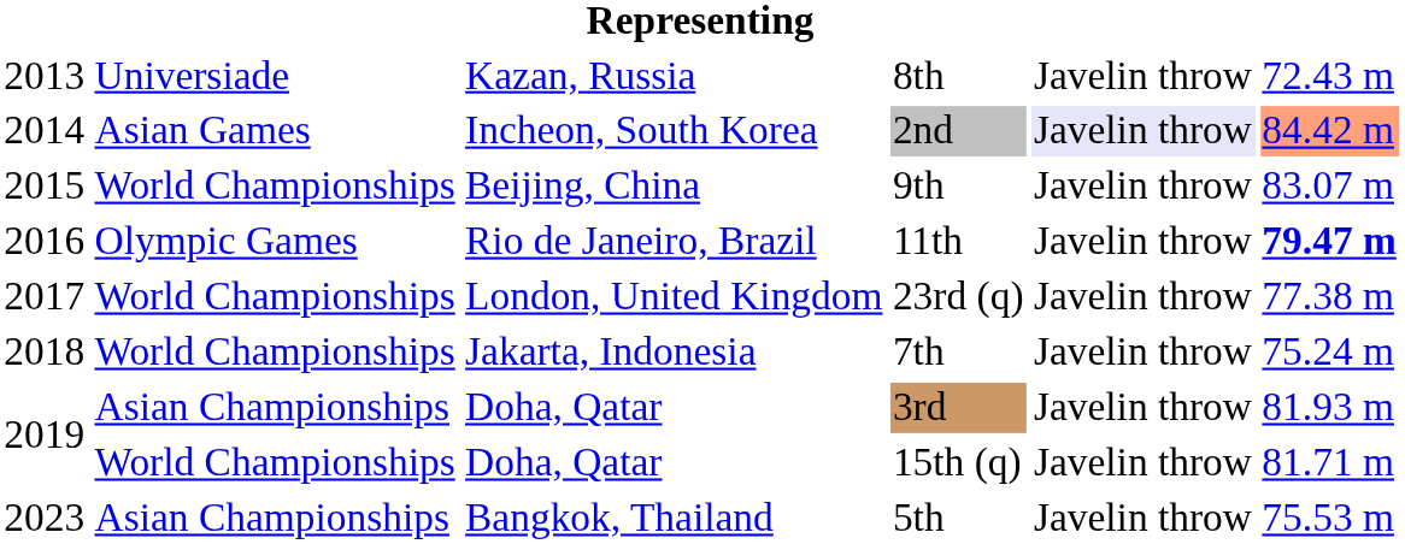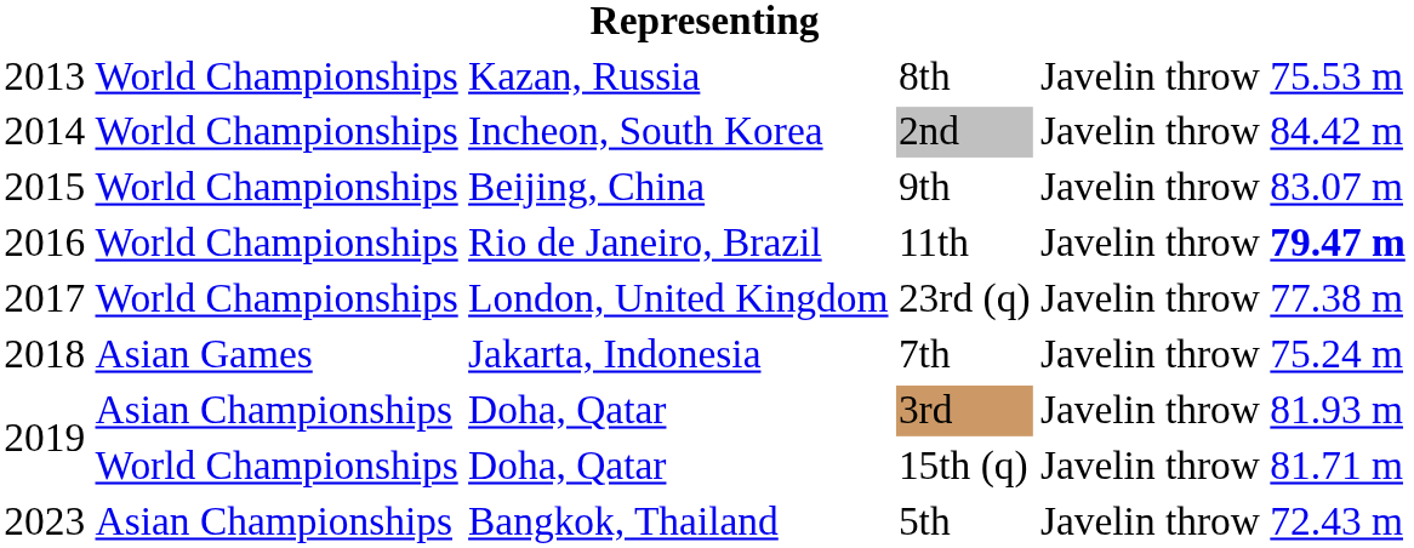 <table>
 <tr>
 <th colspan="6">Representing </th>
 </tr>
 <tr>
 <td>2013</td>
-<td><a href='#'>Universiade</a></td>
+<td><a href='#'>World Championships</a></td>
 <td><a href='#'>Kazan, Russia</a></td>
 <td>8th</td>
 <td>Javelin throw</td>
-<td><a href='#'>72.43 m</a></td>
+<td><a href='#'>75.53 m</a></td>
 </tr>
 <tr>
 <td>2014</td>
-<td><a href='#'>Asian Games</a></td>
+<td><a href='#'>World Championships</a></td>
 <td><a href='#'>Incheon, South Korea</a></td>
 <td bgcolor=silver>2nd</td>
-<td style="background: lavender;">Javelin throw</td>
-<td style="background: lightsalmon;"><a href='#'>84.42 m</a></td>
+<td>Javelin throw</td>
+<td><a href='#'>84.42 m</a></td>
 </tr>
 <tr>
 <td>2015</td>
 <td><a href='#'>World Championships</a></td>
 <td><a href='#'>Beijing, China</a></td>
 <td>9th</td>
 <td>Javelin throw</td>
 <td><a href='#'>83.07 m</a></td>
 </tr>
 <tr>
 <td>2016</td>
-<td><a href='#'>Olympic Games</a></td>
+<td><a href='#'>World Championships</a></td>
 <td><a href='#'>Rio de Janeiro, Brazil</a></td>
 <td>11th</td>
 <td>Javelin throw</td>
 <td><strong><a href='#'>79.47 m</a></strong></td>
 </tr>
 <tr>
 <td>2017</td>
 <td><a href='#'>World Championships</a></td>
 <td><a href='#'>London, United Kingdom</a></td>
 <td>23rd (q)</td>
 <td>Javelin throw</td>
 <td><a href='#'>77.38 m</a></td>
 </tr>
 <tr>
 <td>2018</td>
-<td><a href='#'>World Championships</a></td>
+<td><a href='#'>Asian Games</a></td>
 <td><a href='#'>Jakarta, Indonesia</a></td>
 <td>7th</td>
 <td>Javelin throw</td>
 <td><a href='#'>75.24 m</a></td>
 </tr>
 <tr>
 <td rowspan=2>2019</td>
 <td><a href='#'>Asian Championships</a></td>
 <td><a href='#'>Doha, Qatar</a></td>
 <td bgcolor=cc9966>3rd</td>
 <td>Javelin throw</td>
 <td><a href='#'>81.93 m</a></td>
 </tr>
 <tr>
 <td><a href='#'>World Championships</a></td>
 <td><a href='#'>Doha, Qatar</a></td>
 <td>15th (q)</td>
 <td>Javelin throw</td>
 <td><a href='#'>81.71 m</a></td>
 </tr>
 <tr>
 <td>2023</td>
 <td><a href='#'>Asian Championships</a></td>
 <td><a href='#'>Bangkok, Thailand</a></td>
 <td>5th</td>
 <td>Javelin throw</td>
-<td><a href='#'>75.53 m</a></td>
+<td><a href='#'>72.43 m</a></td>
 </tr>
 </table>
